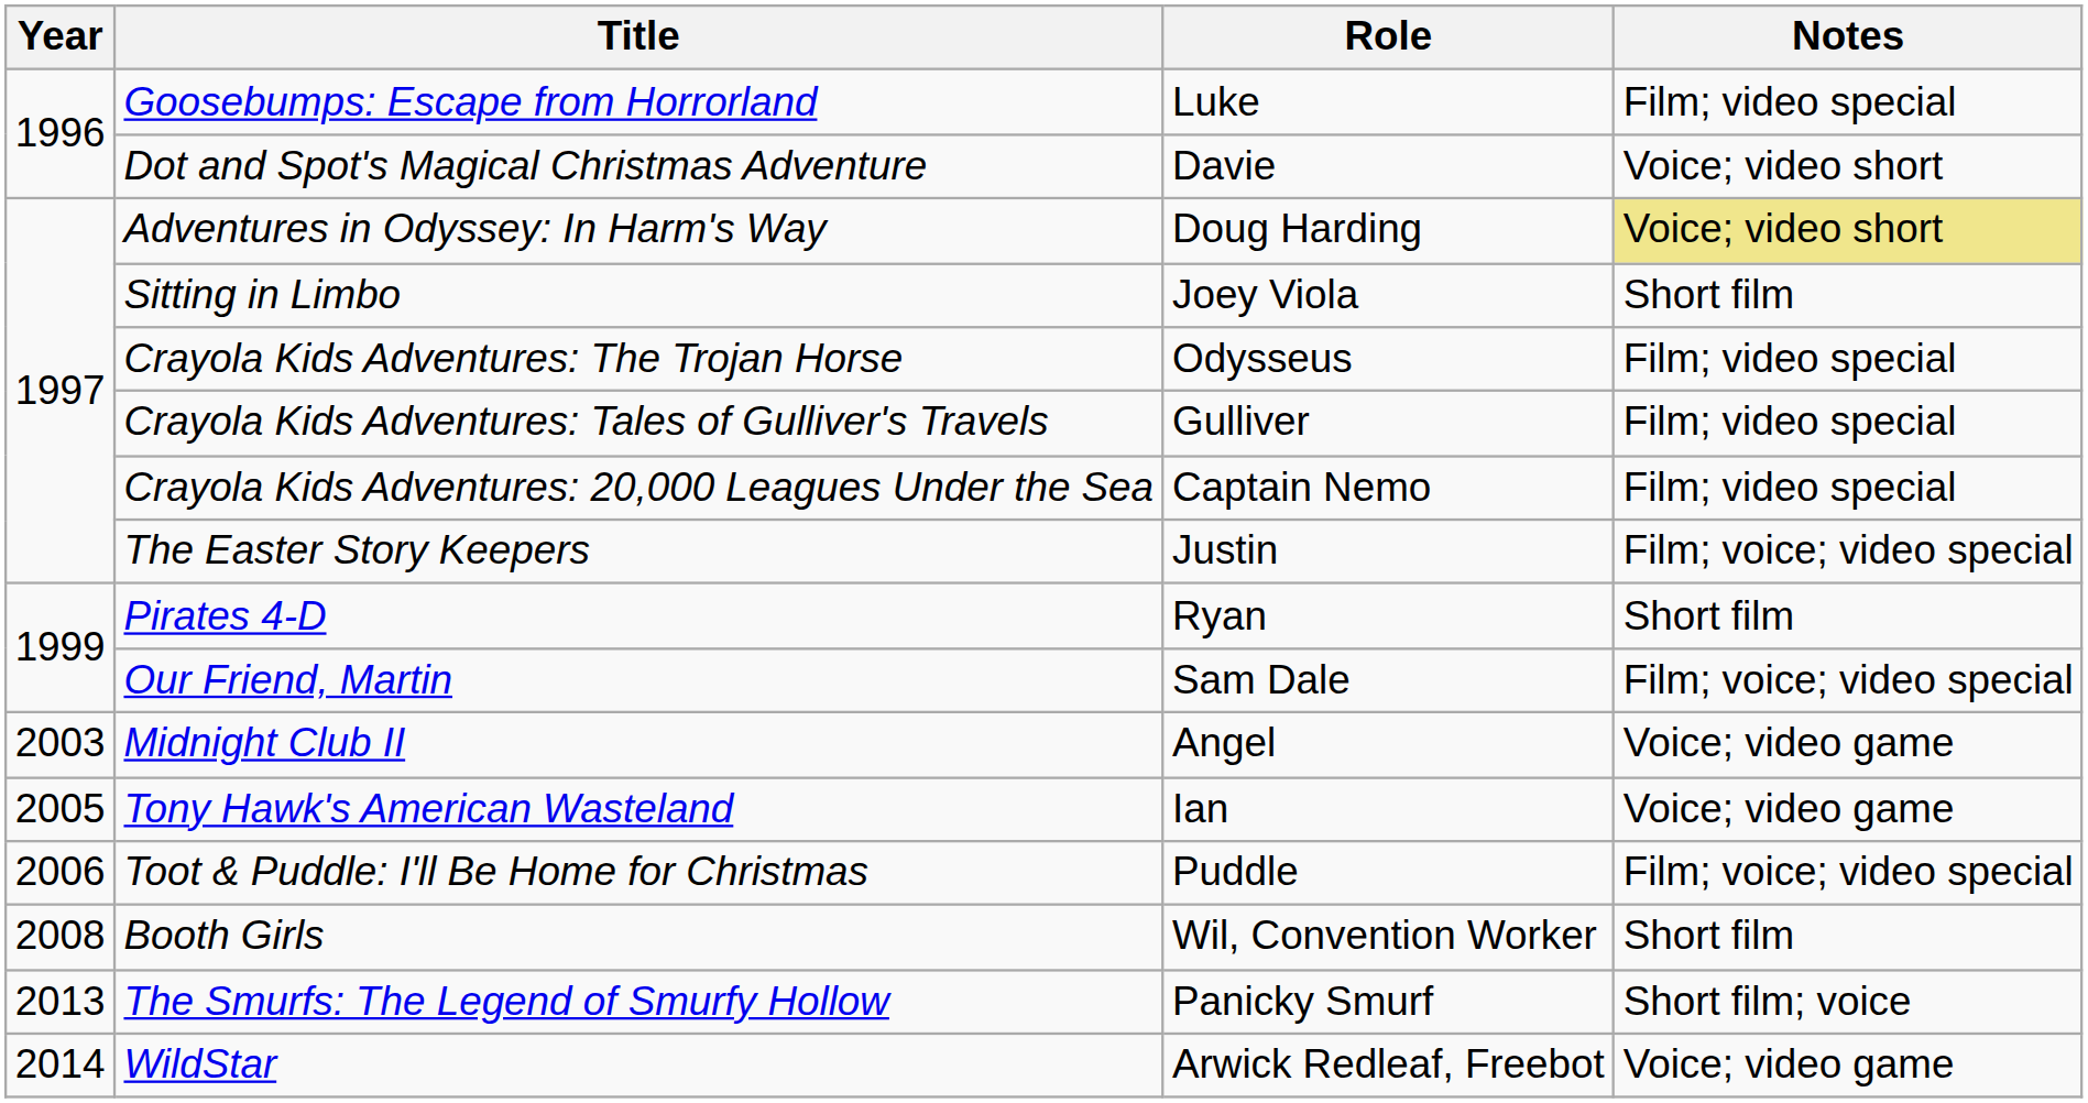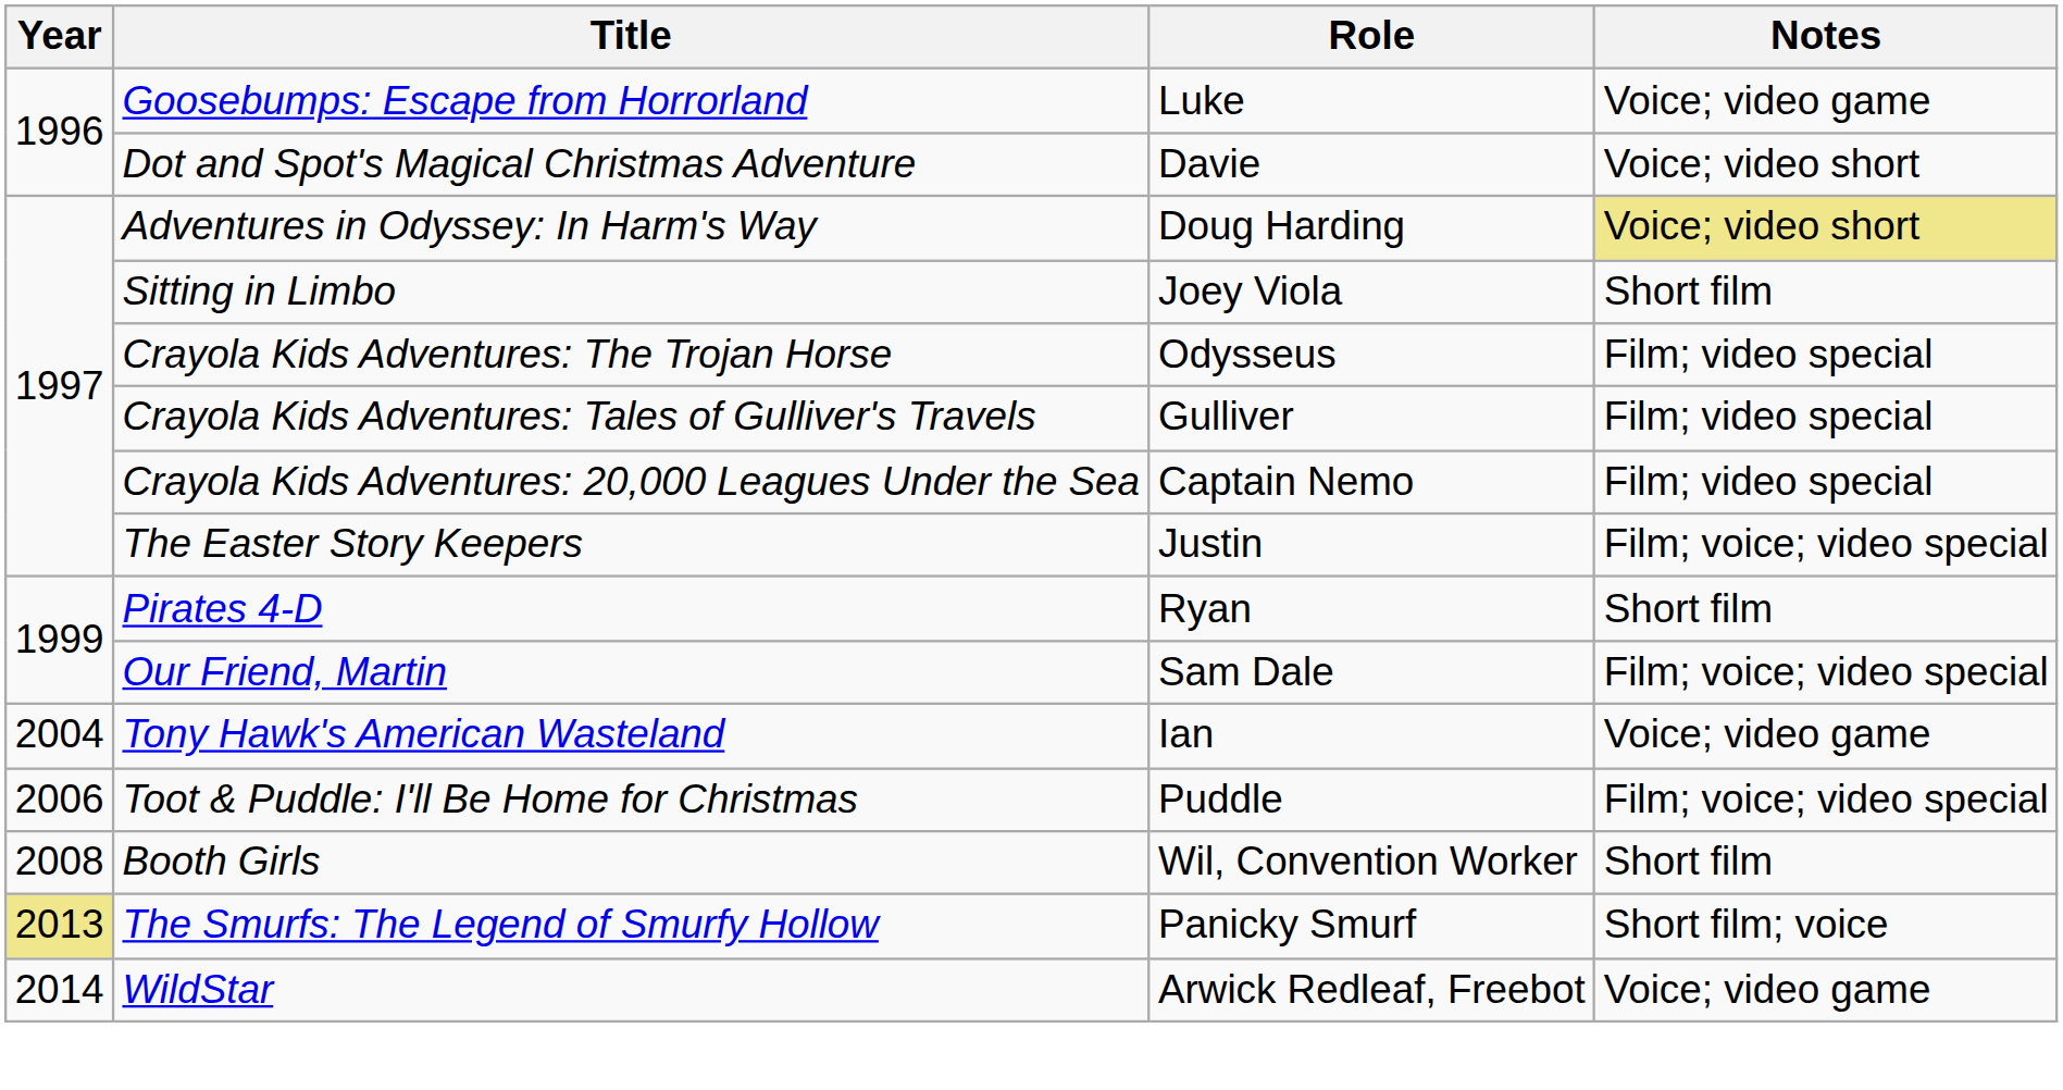 <table class="wikitable sortable">
 <tr>
 <th>Year</th>
 <th>Title</th>
 <th>Role</th>
 <th class="unsortable">Notes</th>
 </tr>
 <tr>
 <td rowspan="2">1996</td>
 <td><em><a href='#'>Goosebumps: Escape from Horrorland</a></em></td>
 <td>Luke</td>
-<td>Film; video special</td>
+<td>Voice; video game</td>
 </tr>
 <tr>
 <td><em>Dot and Spot's Magical Christmas Adventure</em></td>
 <td>Davie</td>
 <td>Voice; video short</td>
 </tr>
 <tr>
 <td rowspan="6">1997</td>
 <td><em>Adventures in Odyssey: In Harm's Way</em></td>
 <td>Doug Harding</td>
 <td style="background: khaki;">Voice; video short</td>
 </tr>
 <tr>
 <td><em>Sitting in Limbo</em></td>
 <td>Joey Viola</td>
 <td>Short film</td>
 </tr>
 <tr>
 <td><em>Crayola Kids Adventures: The Trojan Horse</em></td>
 <td>Odysseus</td>
 <td>Film; video special</td>
 </tr>
 <tr>
 <td><em>Crayola Kids Adventures: Tales of Gulliver's Travels</em></td>
 <td>Gulliver</td>
 <td>Film; video special</td>
 </tr>
 <tr>
 <td><em>Crayola Kids Adventures: 20,000 Leagues Under the Sea</em></td>
 <td>Captain Nemo</td>
 <td>Film; video special</td>
 </tr>
 <tr>
 <td><em>The Easter Story Keepers</em></td>
 <td>Justin</td>
 <td>Film; voice; video special</td>
 </tr>
 <tr>
 <td rowspan="2">1999</td>
 <td><em><a href='#'>Pirates 4-D</a></em></td>
 <td>Ryan</td>
 <td>Short film</td>
 </tr>
 <tr>
 <td><em><a href='#'>Our Friend, Martin</a></em></td>
 <td>Sam Dale</td>
 <td>Film; voice; video special</td>
 </tr>
 <tr>
-<td>2003</td>
-<td><em><a href='#'>Midnight Club II</a></em></td>
-<td>Angel</td>
-<td>Voice; video game</td>
-</tr>
-<tr>
-<td>2005</td>
+<td>2004</td>
 <td><em><a href='#'>Tony Hawk's American Wasteland</a></em></td>
 <td>Ian</td>
 <td>Voice; video game</td>
 </tr>
 <tr>
 <td>2006</td>
 <td><em>Toot & Puddle: I'll Be Home for Christmas</em></td>
 <td>Puddle</td>
 <td>Film; voice; video special</td>
 </tr>
 <tr>
 <td>2008</td>
 <td><em>Booth Girls</em></td>
 <td>Wil, Convention Worker</td>
 <td>Short film</td>
 </tr>
 <tr>
-<td>2013</td>
+<td style="background: khaki;">2013</td>
 <td><em><a href='#'>The Smurfs: The Legend of Smurfy Hollow</a></em></td>
 <td>Panicky Smurf</td>
 <td>Short film; voice</td>
 </tr>
 <tr>
 <td>2014</td>
 <td><em><a href='#'>WildStar</a></em></td>
 <td>Arwick Redleaf, Freebot</td>
 <td>Voice; video game</td>
 </tr>
 </table>
